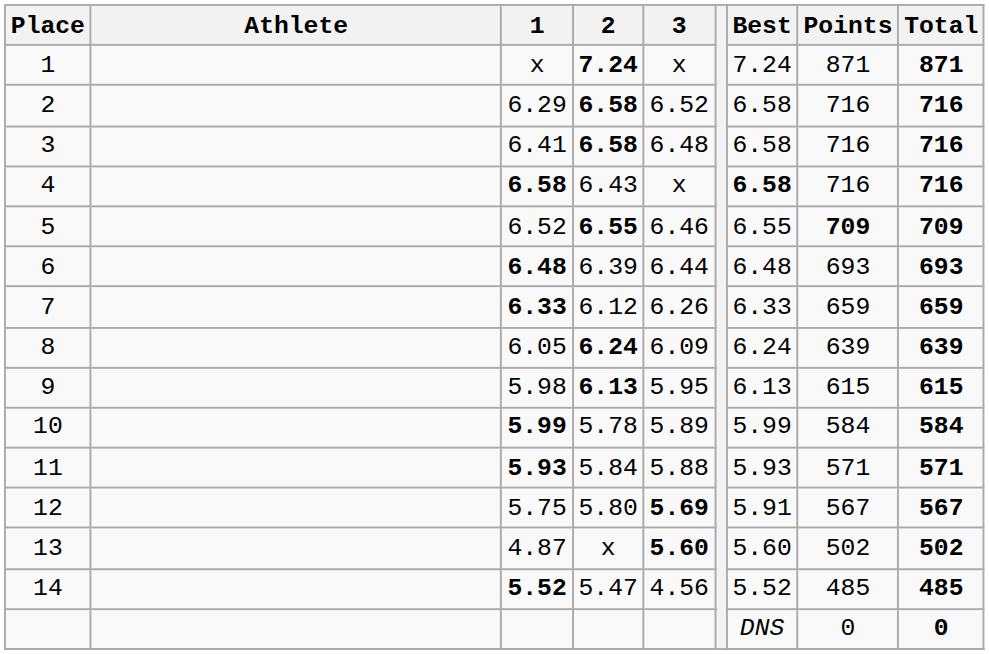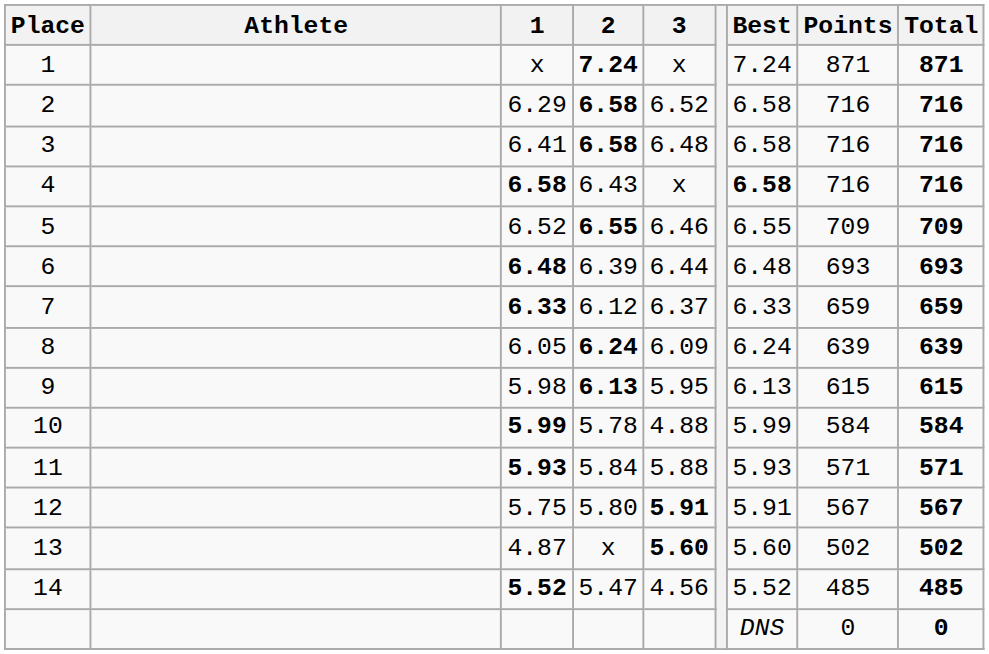 <table class="wikitable" style="text-align:center">
 <tr>
 <th>Place</th>
 <th width=210>Athlete</th>
 <th>1</th>
 <th>2</th>
 <th>3</th>
 <th rowspan=20></th>
 <th>Best</th>
 <th>Points</th>
 <th>Total</th>
 </tr>
 <tr>
 <td>1</td>
 <td align=left></td>
 <td>x</td>
 <td><strong>7.24</strong></td>
 <td>x</td>
 <td>7.24</td>
 <td>871</td>
 <td><strong>871</strong></td>
 </tr>
 <tr>
 <td>2</td>
 <td align=left></td>
 <td>6.29</td>
 <td><strong>6.58</strong></td>
 <td>6.52</td>
 <td>6.58</td>
 <td>716</td>
 <td><strong>716</strong></td>
 </tr>
 <tr>
 <td>3</td>
 <td align=left></td>
 <td>6.41</td>
 <td><strong>6.58</strong></td>
 <td>6.48</td>
 <td>6.58</td>
 <td>716</td>
 <td><strong>716</strong></td>
 </tr>
 <tr>
 <td>4</td>
 <td align=left></td>
 <td><strong>6.58</strong></td>
 <td>6.43</td>
 <td>x</td>
 <td><strong>6.58</strong></td>
 <td>716</td>
 <td><strong>716</strong></td>
 </tr>
 <tr>
 <td>5</td>
 <td align=left></td>
 <td>6.52</td>
 <td><strong>6.55</strong></td>
 <td>6.46</td>
 <td>6.55</td>
-<td><strong>709</strong></td>
+<td>709</td>
 <td><strong>709</strong></td>
 </tr>
 <tr>
 <td>6</td>
 <td align=left></td>
 <td><strong>6.48</strong></td>
 <td>6.39</td>
 <td>6.44</td>
 <td>6.48</td>
 <td>693</td>
 <td><strong>693</strong></td>
 </tr>
 <tr>
 <td>7</td>
 <td align=left></td>
 <td><strong>6.33</strong></td>
 <td>6.12</td>
-<td>6.26</td>
+<td>6.37</td>
 <td>6.33</td>
 <td>659</td>
 <td><strong>659</strong></td>
 </tr>
 <tr>
 <td>8</td>
 <td align=left></td>
 <td>6.05</td>
 <td><strong>6.24</strong></td>
 <td>6.09</td>
 <td>6.24</td>
 <td>639</td>
 <td><strong>639</strong></td>
 </tr>
 <tr>
 <td>9</td>
 <td align=left></td>
 <td>5.98</td>
 <td><strong>6.13</strong></td>
 <td>5.95</td>
 <td>6.13</td>
 <td>615</td>
 <td><strong>615</strong></td>
 </tr>
 <tr>
 <td>10</td>
 <td align=left></td>
 <td><strong>5.99</strong></td>
 <td>5.78</td>
-<td>5.89</td>
+<td>4.88</td>
 <td>5.99</td>
 <td>584</td>
 <td><strong>584</strong></td>
 </tr>
 <tr>
 <td>11</td>
 <td align=left></td>
 <td><strong>5.93</strong></td>
 <td>5.84</td>
 <td>5.88</td>
 <td>5.93</td>
 <td>571</td>
 <td><strong>571</strong></td>
 </tr>
 <tr>
 <td>12</td>
 <td align=left></td>
 <td>5.75</td>
 <td>5.80</td>
-<td><strong>5.69</strong></td>
+<td><strong>5.91</strong></td>
 <td>5.91</td>
 <td>567</td>
 <td><strong>567</strong></td>
 </tr>
 <tr>
 <td>13</td>
 <td align=left></td>
 <td>4.87</td>
 <td>x</td>
 <td><strong>5.60</strong></td>
 <td>5.60</td>
 <td>502</td>
 <td><strong>502</strong></td>
 </tr>
 <tr>
 <td>14</td>
 <td align=left></td>
 <td><strong>5.52</strong></td>
 <td>5.47</td>
 <td>4.56</td>
 <td>5.52</td>
 <td>485</td>
 <td><strong>485</strong></td>
 </tr>
 <tr>
 <td></td>
 <td align=left></td>
 <td></td>
 <td></td>
 <td></td>
 <td><em>DNS</em></td>
 <td>0</td>
 <td><strong>0</strong></td>
 </tr>
 <tr>
 </tr>
 </table>
